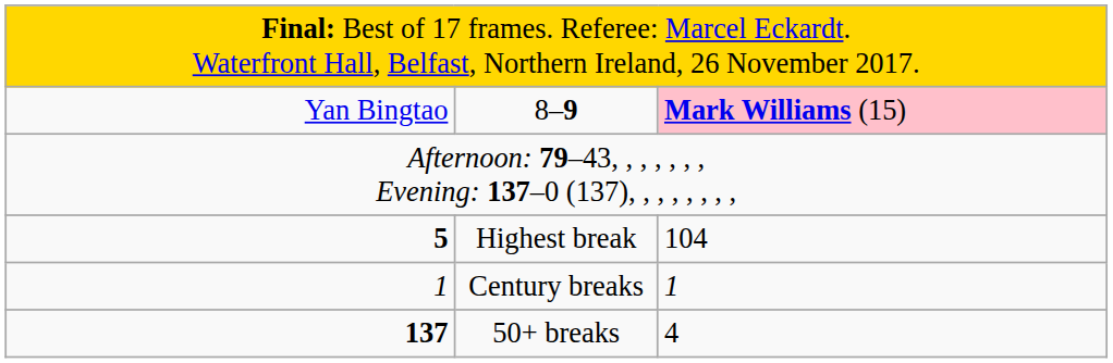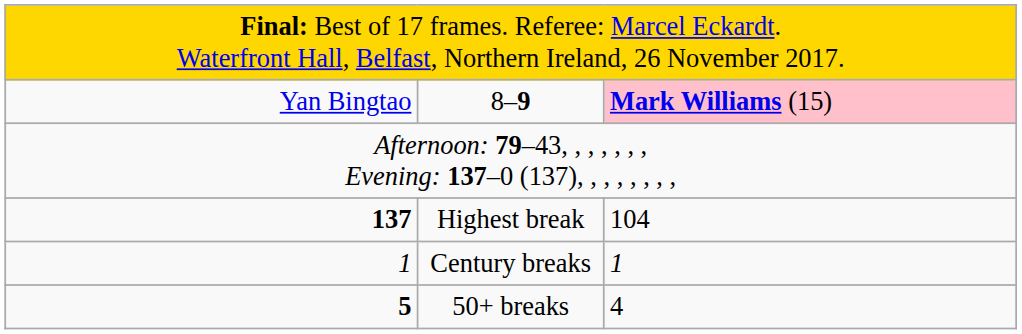 <table class="wikitable" style="font-size: 95%; margin: 1em auto 1em auto;">
 <tr>
 <td colspan="3" align="center" bgcolor="#ffd700"><strong>Final:</strong> Best of 17 frames. Referee: <a href='#'>Marcel Eckardt</a>.<br><a href='#'>Waterfront Hall</a>, <a href='#'>Belfast</a>, Northern Ireland, 26 November 2017.</td>
 </tr>
 <tr>
 <td width="230" align="right"><a href='#'>Yan Bingtao</a><br></td>
 <td width="100" align="center">8–<strong>9</strong></td>
 <td width="230" style="background: pink;"><strong><a href='#'>Mark Williams</a></strong> (15)<br></td>
 </tr>
 <tr>
 <td colspan="3" align="center" style="font-size: 100%"><em>Afternoon:</em> <strong>79</strong>–43, , , , , , ,  <br><em>Evening:</em> <strong>137</strong>–0 (137), , , , , , , , </td>
 </tr>
 <tr>
-<td align="right"><strong>5</strong></td>
+<td align="right"><strong>137</strong></td>
 <td align="center">Highest break</td>
 <td>104</td>
 </tr>
 <tr>
 <td align="right"><em>1</em></td>
 <td align="center">Century breaks</td>
 <td><em>1</em></td>
 </tr>
 <tr>
-<td align="right"><strong>137</strong></td>
+<td align="right"><strong>5</strong></td>
 <td align="center">50+ breaks</td>
 <td>4</td>
 </tr>
 </table>
